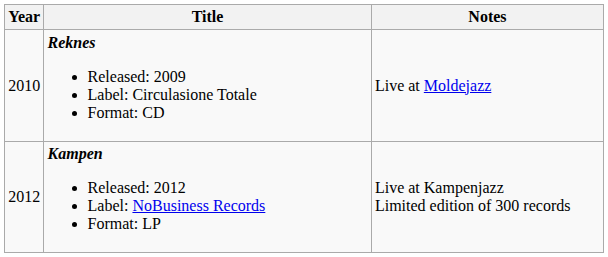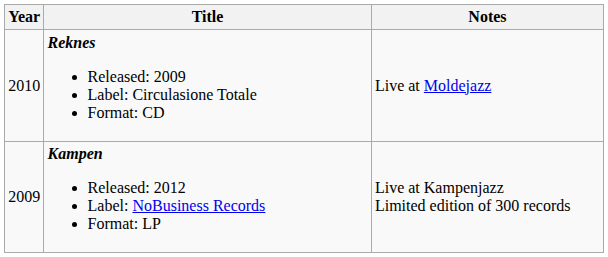 <table class="wikitable">
 <tr>
 <th>Year</th>
 <th style="width:225px;">Title</th>
 <th style="width:225px;">Notes</th>
 </tr>
 <tr>
 <td>2010</td>
 <td style="width:20em"><strong><em>Reknes</em></strong><br><ul><li>Released: 2009</li><li>Label: Circulasione Totale </li><li>Format: CD</li></ul></td>
 <td>Live at <a href='#'>Moldejazz</a></td>
 </tr>
 <tr>
-<td>2012</td>
+<td>2009</td>
 <td style="width:20em"><strong><em>Kampen</em></strong><br><ul><li>Released: 2012</li><li>Label: <a href='#'>NoBusiness Records</a> </li><li>Format: LP</li></ul></td>
 <td>Live at Kampenjazz <br>Limited edition of 300 records</td>
 </tr>
 </table>
